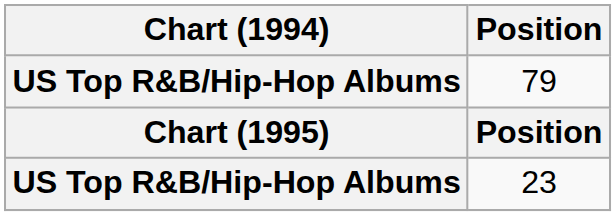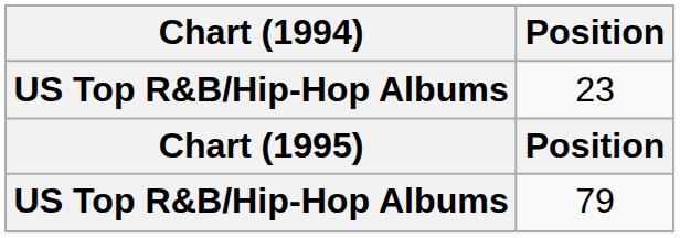 <table class="wikitable sortable plainrowheaders" style="text-align:center">
 <tr>
 <th scope="col">Chart (1994)</th>
 <th scope="col">Position</th>
 </tr>
 <tr>
 <th scope="row">US Top R&B/Hip-Hop Albums</th>
-<td style="text-align:center;">79</td>
+<td style="text-align:center;">23</td>
 </tr>
 <tr>
 <th scope="col">Chart (1995)</th>
 <th scope="col">Position</th>
 </tr>
 <tr>
 <th scope="row">US Top R&B/Hip-Hop Albums</th>
-<td style="text-align:center;">23</td>
+<td style="text-align:center;">79</td>
 </tr>
 <tr>
 </tr>
 </table>
